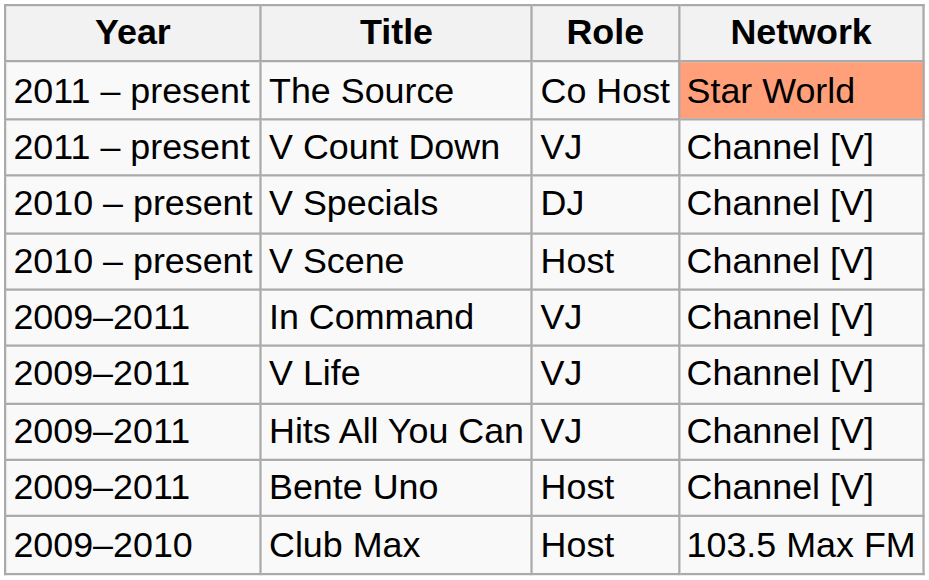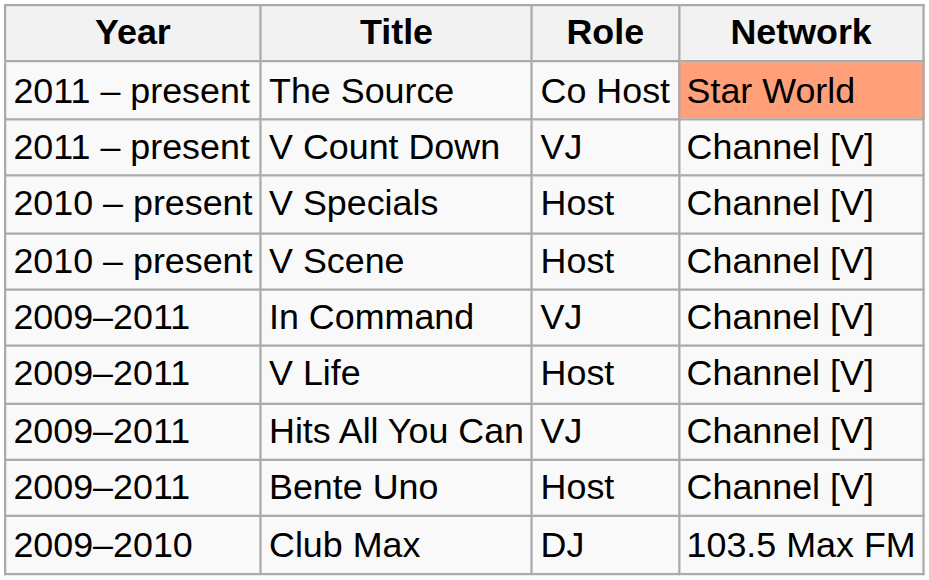 <table class="wikitable">
 <tr>
 <th>Year</th>
 <th>Title</th>
 <th>Role</th>
 <th>Network</th>
 </tr>
 <tr>
 <td>2011 – present</td>
 <td>The Source</td>
 <td>Co Host</td>
 <td style="background: lightsalmon;">Star World</td>
 </tr>
 <tr>
 <td>2011 – present</td>
 <td>V Count Down</td>
 <td>VJ</td>
 <td>Channel [V]</td>
 </tr>
 <tr>
 <td>2010 – present</td>
 <td>V Specials</td>
-<td>DJ</td>
+<td>Host</td>
 <td>Channel [V]</td>
 </tr>
 <tr>
 <td>2010 – present</td>
 <td>V Scene</td>
 <td>Host</td>
 <td>Channel [V]</td>
 </tr>
 <tr>
 <td>2009–2011</td>
 <td>In Command</td>
 <td>VJ</td>
 <td>Channel [V]</td>
 </tr>
 <tr>
 <td>2009–2011</td>
 <td>V Life</td>
-<td>VJ</td>
+<td>Host</td>
 <td>Channel [V]</td>
 </tr>
 <tr>
 <td>2009–2011</td>
 <td>Hits All You Can</td>
 <td>VJ</td>
 <td>Channel [V]</td>
 </tr>
 <tr>
 <td>2009–2011</td>
 <td>Bente Uno</td>
 <td>Host</td>
 <td>Channel [V]</td>
 </tr>
 <tr>
 <td>2009–2010</td>
 <td>Club Max</td>
-<td>Host</td>
+<td>DJ</td>
 <td>103.5 Max FM</td>
 </tr>
 </table>
